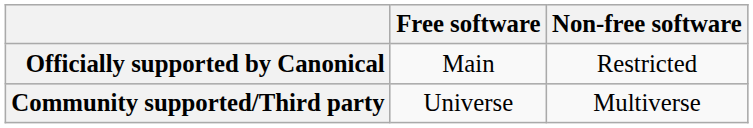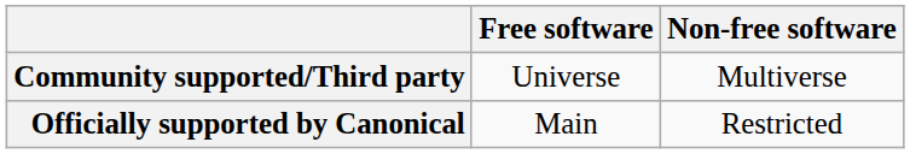 <table class="wikitable" style="margin:auto; text-align:center;">
 <tr>
 <th></th>
 <th>Free software</th>
 <th>Non-free software</th>
 </tr>
 <tr>
+<th style="text-align:right;">Community supported/Third party</th>
+<td>Universe</td>
+<td>Multiverse</td>
+</tr>
+<tr>
 <th style="text-align:right;">Officially supported by Canonical</th>
 <td>Main</td>
 <td>Restricted</td>
 </tr>
-<tr>
-<th style="text-align:right;">Community supported/Third party</th>
-<td>Universe</td>
-<td>Multiverse</td>
-</tr>
 </table>
